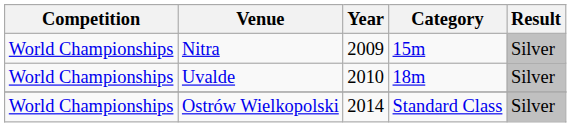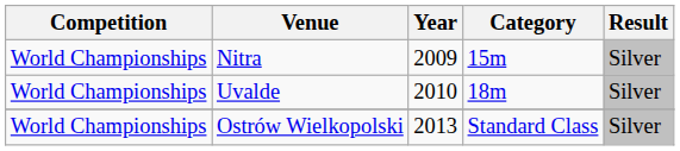 <table class="wikitable">
 <tr>
 <th><strong>Competition</strong></th>
 <th><strong>Venue</strong></th>
 <th><strong>Year</strong></th>
 <th><strong>Category</strong></th>
 <th><strong>Result</strong></th>
 </tr>
 <tr>
 <td><a href='#'>World Championships</a></td>
 <td> <a href='#'>Nitra</a></td>
 <td>2009</td>
 <td><a href='#'>15m</a></td>
 <td bgcolor="silver"> Silver</td>
 </tr>
 <tr>
 <td><a href='#'>World Championships</a></td>
 <td> <a href='#'>Uvalde</a></td>
 <td>2010</td>
 <td><a href='#'>18m</a></td>
 <td bgcolor="silver"> Silver</td>
 </tr>
 <tr>
 </tr>
 <tr>
 <td><a href='#'>World Championships</a></td>
 <td> <a href='#'>Ostrów Wielkopolski</a></td>
-<td>2014</td>
+<td>2013</td>
 <td><a href='#'>Standard Class</a></td>
 <td style="background:silver;"> Silver</td>
 </tr>
 </table>
